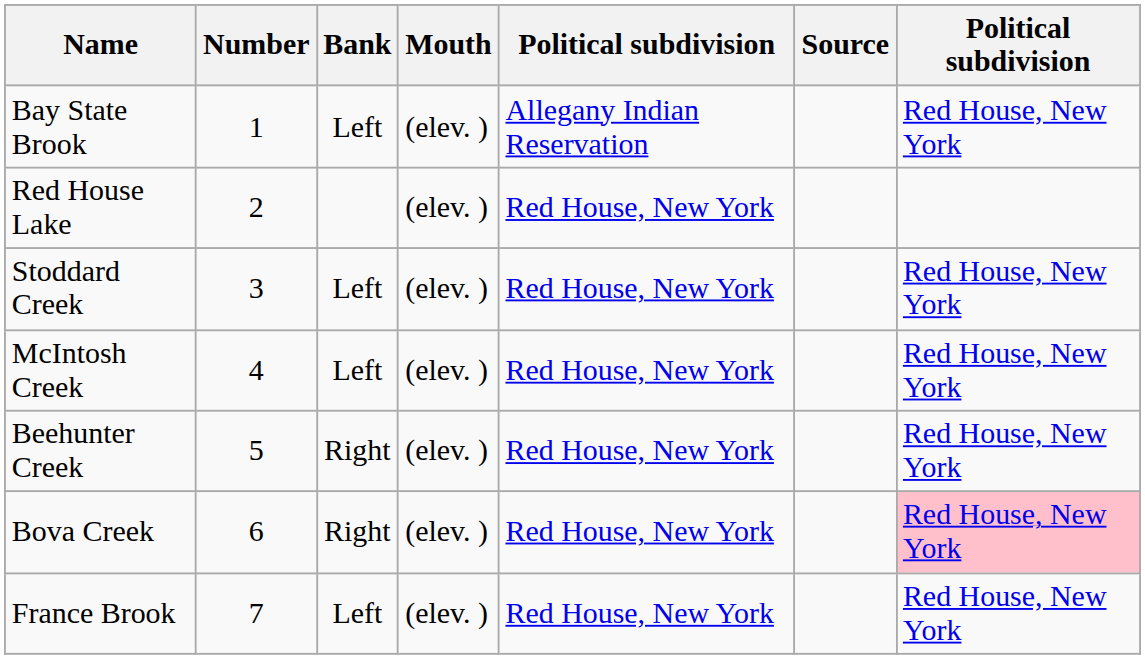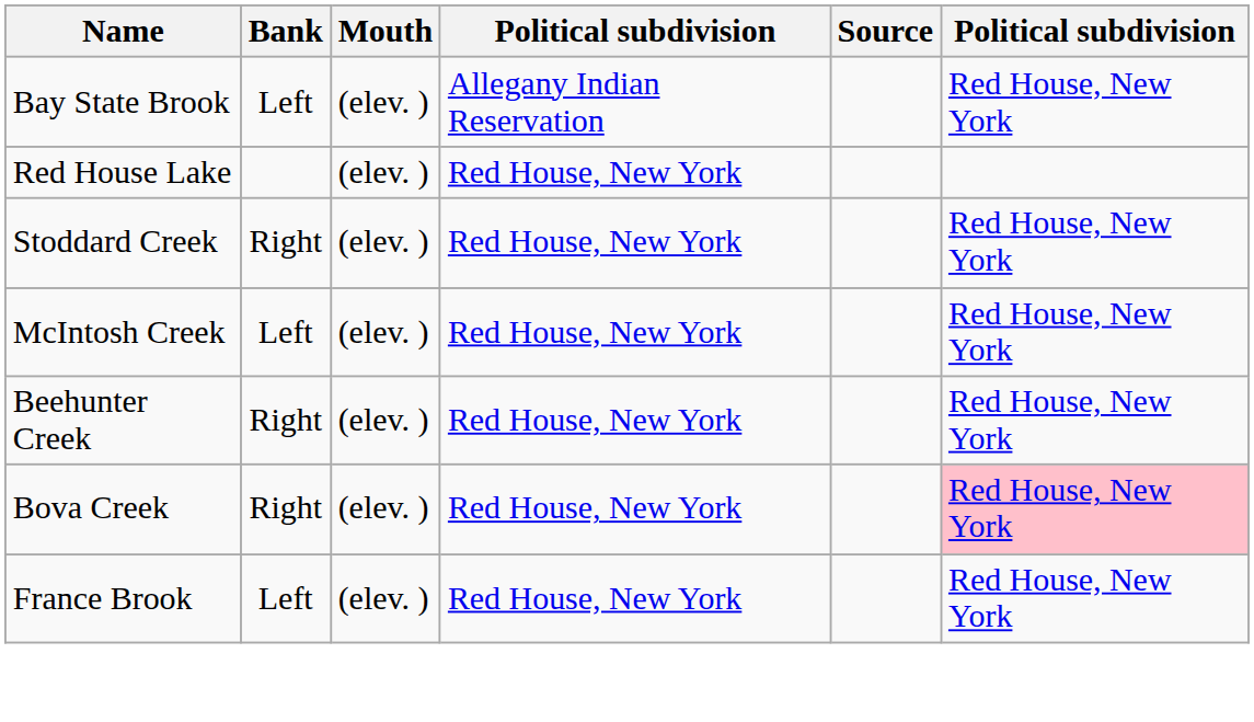 <table class="wikitable sortable">
 <tr>
 <th>Name</th>
-<th>Number</th>
 <th>Bank</th>
 <th>Mouth</th>
 <th>Political subdivision</th>
 <th>Source</th>
 <th>Political subdivision</th>
 </tr>
 <tr>
 <td>Bay State Brook</td>
-<td style="text-align: center;">1</td>
 <td style="text-align: center;">Left</td>
 <td> (elev. )</td>
 <td><a href='#'>Allegany Indian Reservation</a></td>
 <td></td>
 <td><a href='#'>Red House, New York</a></td>
 </tr>
 <tr>
 <td>Red House Lake</td>
-<td style="text-align: center;">2</td>
 <td style="text-align: center;"></td>
 <td> (elev. )</td>
 <td><a href='#'>Red House, New York</a></td>
 <td></td>
 <td></td>
 </tr>
 <tr>
 <td>Stoddard Creek</td>
-<td style="text-align: center;">3</td>
-<td style="text-align: center;">Left</td>
+<td style="text-align: center;">Right</td>
 <td> (elev. )</td>
 <td><a href='#'>Red House, New York</a></td>
 <td></td>
 <td><a href='#'>Red House, New York</a></td>
 </tr>
 <tr>
 <td>McIntosh Creek</td>
-<td style="text-align: center;">4</td>
 <td style="text-align: center;">Left</td>
 <td> (elev. )</td>
 <td><a href='#'>Red House, New York</a></td>
 <td></td>
 <td><a href='#'>Red House, New York</a></td>
 </tr>
 <tr>
 <td>Beehunter Creek</td>
-<td style="text-align: center;">5</td>
 <td style="text-align: center;">Right</td>
 <td> (elev. )</td>
 <td><a href='#'>Red House, New York</a></td>
 <td></td>
 <td><a href='#'>Red House, New York</a></td>
 </tr>
 <tr>
 <td>Bova Creek</td>
-<td style="text-align: center;">6</td>
 <td style="text-align: center;">Right</td>
 <td> (elev. )</td>
 <td><a href='#'>Red House, New York</a></td>
 <td></td>
 <td style="background: pink;"><a href='#'>Red House, New York</a></td>
 </tr>
 <tr>
 <td>France Brook</td>
-<td style="text-align: center;">7</td>
 <td style="text-align: center;">Left</td>
 <td> (elev. )</td>
 <td><a href='#'>Red House, New York</a></td>
 <td></td>
 <td><a href='#'>Red House, New York</a></td>
 </tr>
 </table>
